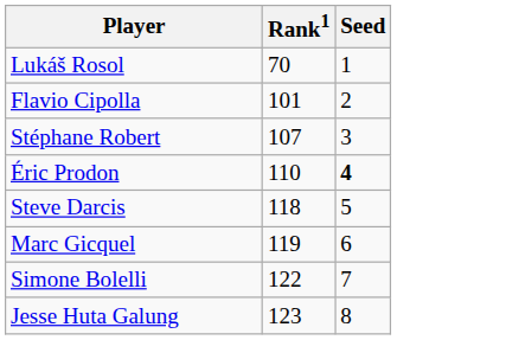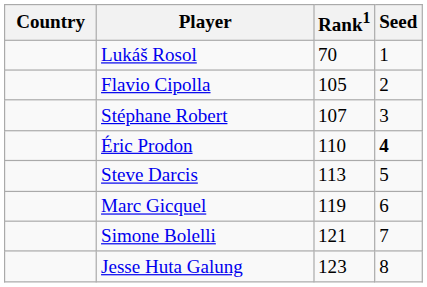 <table class="sortable wikitable">
 <tr>
+<th width="70">Country</th>
 <th width="175">Player</th>
 <th>Rank<sup>1</sup></th>
 <th>Seed</th>
 </tr>
 <tr>
+<td></td>
 <td><a href='#'>Lukáš Rosol</a></td>
 <td>70</td>
 <td>1</td>
 </tr>
 <tr>
+<td></td>
 <td><a href='#'>Flavio Cipolla</a></td>
-<td>101</td>
+<td>105</td>
 <td>2</td>
 </tr>
 <tr>
+<td></td>
 <td><a href='#'>Stéphane Robert</a></td>
 <td>107</td>
 <td>3</td>
 </tr>
 <tr>
+<td></td>
 <td><a href='#'>Éric Prodon</a></td>
 <td>110</td>
 <td><strong>4</strong></td>
 </tr>
 <tr>
+<td></td>
 <td><a href='#'>Steve Darcis</a></td>
-<td>118</td>
+<td>113</td>
 <td>5</td>
 </tr>
 <tr>
+<td></td>
 <td><a href='#'>Marc Gicquel</a></td>
 <td>119</td>
 <td>6</td>
 </tr>
 <tr>
+<td></td>
 <td><a href='#'>Simone Bolelli</a></td>
-<td>122</td>
+<td>121</td>
 <td>7</td>
 </tr>
 <tr>
+<td></td>
 <td><a href='#'>Jesse Huta Galung</a></td>
 <td>123</td>
 <td>8</td>
 </tr>
 </table>
